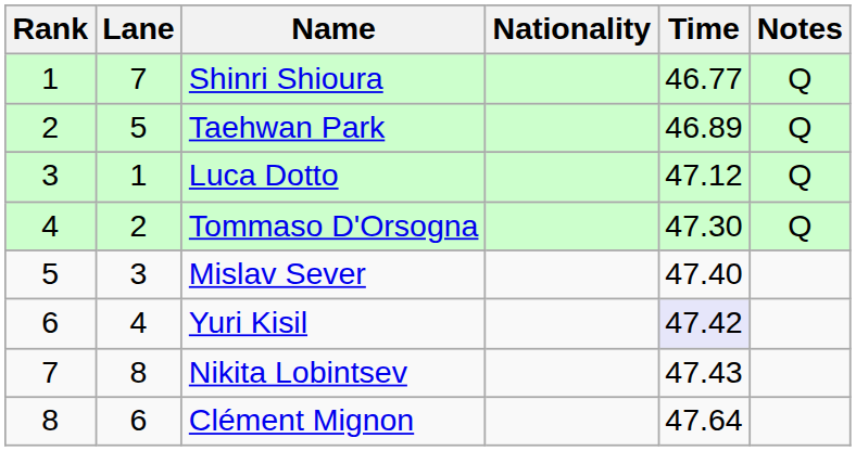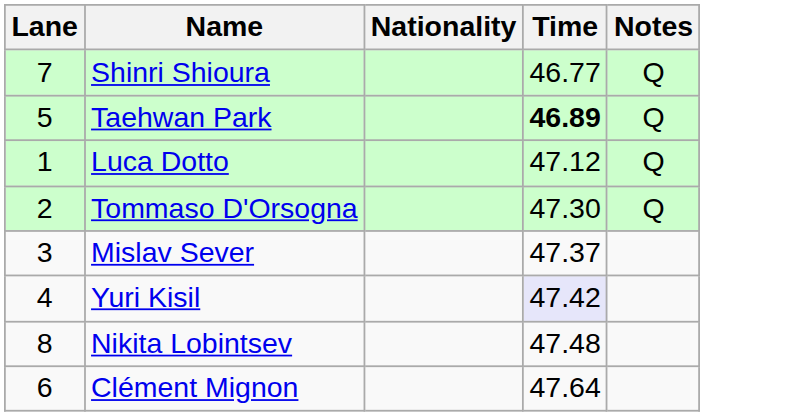 <table class="wikitable sortable" style="text-align:center">
 <tr>
-<th>Rank</th>
 <th>Lane</th>
 <th>Name</th>
 <th>Nationality</th>
 <th>Time</th>
 <th>Notes</th>
 </tr>
 <tr bgcolor=ccffcc>
-<td>1</td>
 <td>7</td>
 <td align=left><a href='#'>Shinri Shioura</a></td>
 <td align=left></td>
 <td>46.77</td>
 <td>Q</td>
 </tr>
 <tr bgcolor=ccffcc>
-<td>2</td>
 <td>5</td>
 <td align=left><a href='#'>Taehwan Park</a></td>
 <td align=left></td>
-<td>46.89</td>
+<td><strong>46.89</strong></td>
 <td>Q</td>
 </tr>
 <tr bgcolor=ccffcc>
-<td>3</td>
 <td>1</td>
 <td align=left><a href='#'>Luca Dotto</a></td>
 <td align=left></td>
 <td>47.12</td>
 <td>Q</td>
 </tr>
 <tr bgcolor=ccffcc>
-<td>4</td>
 <td>2</td>
 <td align=left><a href='#'>Tommaso D'Orsogna</a></td>
 <td align=left></td>
 <td>47.30</td>
 <td>Q</td>
 </tr>
 <tr>
-<td>5</td>
 <td>3</td>
 <td align=left><a href='#'>Mislav Sever</a></td>
 <td align=left></td>
-<td>47.40</td>
+<td>47.37</td>
 <td></td>
 </tr>
 <tr>
-<td>6</td>
 <td>4</td>
 <td align=left><a href='#'>Yuri Kisil</a></td>
 <td align=left></td>
 <td style="background: lavender;">47.42</td>
 <td></td>
 </tr>
 <tr>
-<td>7</td>
 <td>8</td>
 <td align=left><a href='#'>Nikita Lobintsev</a></td>
 <td align=left></td>
-<td>47.43</td>
+<td>47.48</td>
 <td></td>
 </tr>
 <tr>
-<td>8</td>
 <td>6</td>
 <td align=left><a href='#'>Clément Mignon</a></td>
 <td align=left></td>
 <td>47.64</td>
 <td></td>
 </tr>
 </table>
